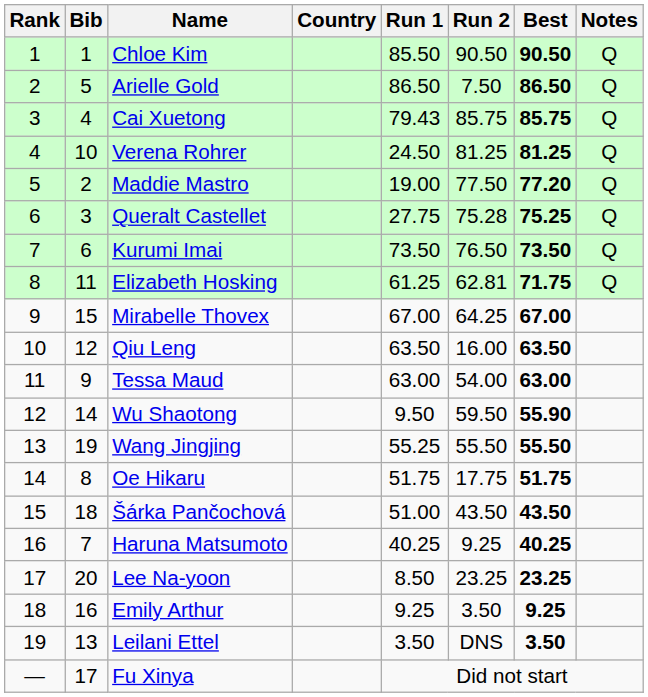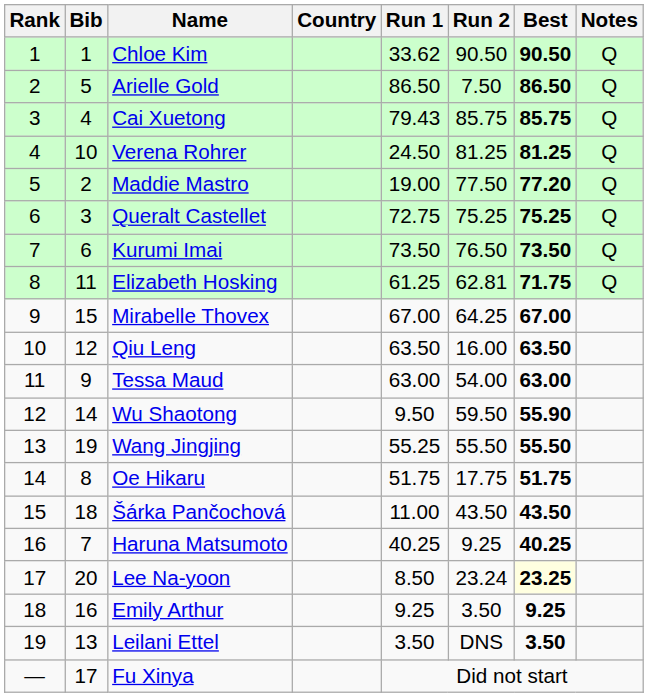 <table class="wikitable sortable" style="text-align:center">
 <tr>
 <th>Rank</th>
 <th>Bib</th>
 <th>Name</th>
 <th>Country</th>
 <th>Run 1</th>
 <th>Run 2</th>
 <th>Best</th>
 <th>Notes</th>
 </tr>
 <tr bgcolor=ccffcc>
 <td>1</td>
 <td>1</td>
 <td align=left><a href='#'>Chloe Kim</a></td>
 <td align=left></td>
-<td>85.50</td>
+<td>33.62</td>
 <td>90.50</td>
 <td><strong>90.50</strong></td>
 <td>Q</td>
 </tr>
 <tr bgcolor=ccffcc>
 <td>2</td>
 <td>5</td>
 <td align=left><a href='#'>Arielle Gold</a></td>
 <td align=left></td>
 <td>86.50</td>
 <td>7.50</td>
 <td><strong>86.50</strong></td>
 <td>Q</td>
 </tr>
 <tr bgcolor=ccffcc>
 <td>3</td>
 <td>4</td>
 <td align=left><a href='#'>Cai Xuetong</a></td>
 <td align=left></td>
 <td>79.43</td>
 <td>85.75</td>
 <td><strong>85.75</strong></td>
 <td>Q</td>
 </tr>
 <tr bgcolor=ccffcc>
 <td>4</td>
 <td>10</td>
 <td align=left><a href='#'>Verena Rohrer</a></td>
 <td align=left></td>
 <td>24.50</td>
 <td>81.25</td>
 <td><strong>81.25</strong></td>
 <td>Q</td>
 </tr>
 <tr bgcolor=ccffcc>
 <td>5</td>
 <td>2</td>
 <td align=left><a href='#'>Maddie Mastro</a></td>
 <td align=left></td>
 <td>19.00</td>
 <td>77.50</td>
 <td><strong>77.20</strong></td>
 <td>Q</td>
 </tr>
 <tr bgcolor=ccffcc>
 <td>6</td>
 <td>3</td>
 <td align=left><a href='#'>Queralt Castellet</a></td>
 <td align=left></td>
-<td>27.75</td>
-<td>75.28</td>
+<td>72.75</td>
+<td>75.25</td>
 <td><strong>75.25</strong></td>
 <td>Q</td>
 </tr>
 <tr bgcolor=ccffcc>
 <td>7</td>
 <td>6</td>
 <td align=left><a href='#'>Kurumi Imai</a></td>
 <td align=left></td>
 <td>73.50</td>
 <td>76.50</td>
 <td><strong>73.50</strong></td>
 <td>Q</td>
 </tr>
 <tr bgcolor=ccffcc>
 <td>8</td>
 <td>11</td>
 <td align=left><a href='#'>Elizabeth Hosking</a></td>
 <td align=left></td>
 <td>61.25</td>
 <td>62.81</td>
 <td><strong>71.75</strong></td>
 <td>Q</td>
 </tr>
 <tr>
 <td>9</td>
 <td>15</td>
 <td align=left><a href='#'>Mirabelle Thovex</a></td>
 <td align=left></td>
 <td>67.00</td>
 <td>64.25</td>
 <td><strong>67.00</strong></td>
 <td></td>
 </tr>
 <tr>
 <td>10</td>
 <td>12</td>
 <td align=left><a href='#'>Qiu Leng</a></td>
 <td align=left></td>
 <td>63.50</td>
 <td>16.00</td>
 <td><strong>63.50</strong></td>
 <td></td>
 </tr>
 <tr>
 <td>11</td>
 <td>9</td>
 <td align=left><a href='#'>Tessa Maud</a></td>
 <td align=left></td>
 <td>63.00</td>
 <td>54.00</td>
 <td><strong>63.00</strong></td>
 <td></td>
 </tr>
 <tr>
 <td>12</td>
 <td>14</td>
 <td align=left><a href='#'>Wu Shaotong</a></td>
 <td align=left></td>
 <td>9.50</td>
 <td>59.50</td>
 <td><strong>55.90</strong></td>
 <td></td>
 </tr>
 <tr>
 <td>13</td>
 <td>19</td>
 <td align=left><a href='#'>Wang Jingjing</a></td>
 <td align=left></td>
 <td>55.25</td>
 <td>55.50</td>
 <td><strong>55.50</strong></td>
 <td></td>
 </tr>
 <tr>
 <td>14</td>
 <td>8</td>
 <td align=left><a href='#'>Oe Hikaru</a></td>
 <td align=left></td>
 <td>51.75</td>
 <td>17.75</td>
 <td><strong>51.75</strong></td>
 <td></td>
 </tr>
 <tr>
 <td>15</td>
 <td>18</td>
 <td align=left><a href='#'>Šárka Pančochová</a></td>
 <td align=left></td>
-<td>51.00</td>
+<td>11.00</td>
 <td>43.50</td>
 <td><strong>43.50</strong></td>
 <td></td>
 </tr>
 <tr>
 <td>16</td>
 <td>7</td>
 <td align=left><a href='#'>Haruna Matsumoto</a></td>
 <td align=left></td>
 <td>40.25</td>
 <td>9.25</td>
 <td><strong>40.25</strong></td>
 <td></td>
 </tr>
 <tr>
 <td>17</td>
 <td>20</td>
 <td align=left><a href='#'>Lee Na-yoon</a></td>
 <td align=left></td>
 <td>8.50</td>
-<td>23.25</td>
-<td><strong>23.25</strong></td>
+<td>23.24</td>
+<td style="background: lightyellow;"><strong>23.25</strong></td>
 <td></td>
 </tr>
 <tr>
 <td>18</td>
 <td>16</td>
 <td align=left><a href='#'>Emily Arthur</a></td>
 <td align=left></td>
 <td>9.25</td>
 <td>3.50</td>
 <td><strong>9.25</strong></td>
 <td></td>
 </tr>
 <tr>
 <td>19</td>
 <td>13</td>
 <td align=left><a href='#'>Leilani Ettel</a></td>
 <td align=left></td>
 <td>3.50</td>
 <td>DNS</td>
 <td><strong>3.50</strong></td>
 <td></td>
 </tr>
 <tr>
 <td>—</td>
 <td>17</td>
 <td align=left><a href='#'>Fu Xinya</a></td>
 <td align=left></td>
 <td colspan=4>Did not start</td>
 </tr>
 </table>
